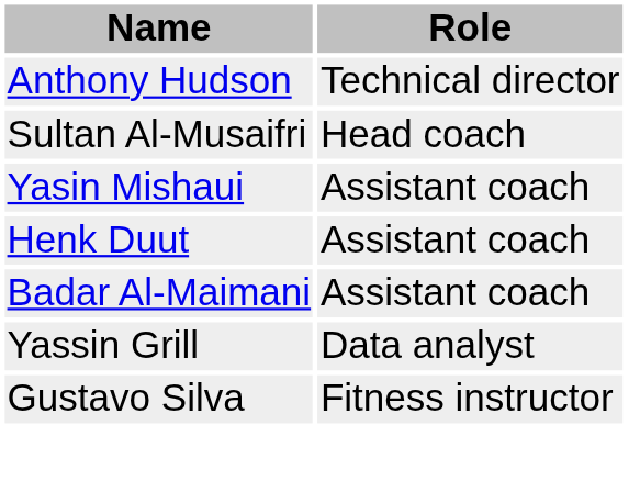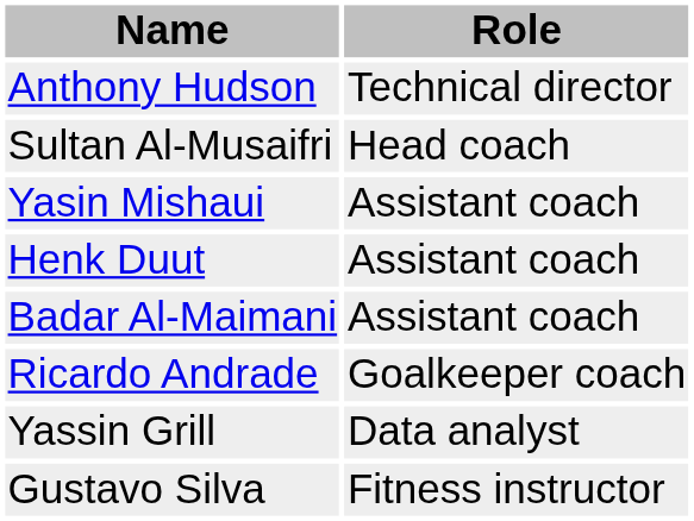 <table class="toccolours">
 <tr>
 <th style="background:silver;">Name</th>
 <th style="background:silver;">Role</th>
 </tr>
 <tr style="background:#eee;">
 <td> <a href='#'>Anthony Hudson</a></td>
 <td>Technical director</td>
 </tr>
 <tr style="background:#eee;">
 <td> Sultan Al-Musaifri</td>
 <td>Head coach</td>
 </tr>
 <tr style="background:#eee;">
 <td> <a href='#'>Yasin Mishaui</a></td>
 <td>Assistant coach</td>
 </tr>
 <tr style="background:#eee;">
 <td> <a href='#'>Henk Duut</a></td>
 <td>Assistant coach</td>
 </tr>
 <tr style="background:#eee;">
 <td> <a href='#'>Badar Al-Maimani</a></td>
 <td>Assistant coach</td>
 </tr>
 <tr style="background:#eee;">
+<td> <a href='#'>Ricardo Andrade</a></td>
+<td>Goalkeeper coach</td>
+</tr>
+<tr style="background:#eee;">
 <td> Yassin Grill</td>
 <td>Data analyst</td>
 </tr>
 <tr style="background:#eee;">
 <td> Gustavo Silva</td>
 <td>Fitness instructor</td>
 </tr>
 </table>
